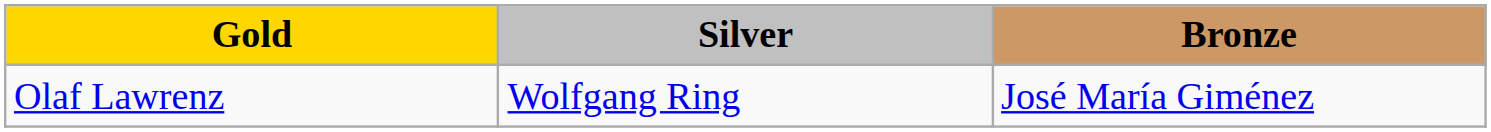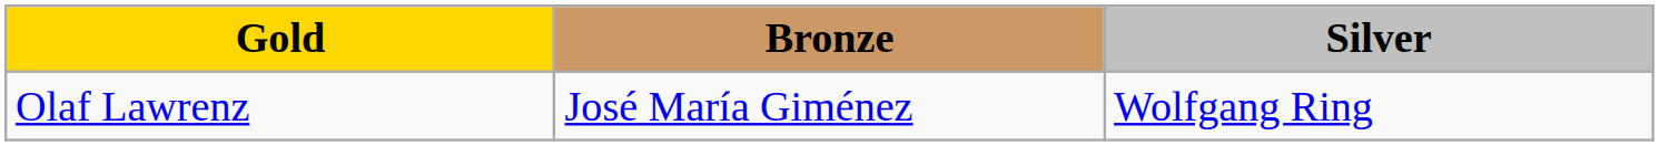 <table class="wikitable" style="text-align:left">
 <tr align="center">
 <td width=200 bgcolor=gold><strong>Gold</strong></td>
+<td width=200 bgcolor=CC9966><strong>Bronze</strong></td>
 <td width=200 bgcolor=silver><strong>Silver</strong></td>
-<td width=200 bgcolor=CC9966><strong>Bronze</strong></td>
 </tr>
 <tr>
 <td><a href='#'>Olaf Lawrenz</a><br><em></em></td>
+<td><a href='#'>José María Giménez</a><br><em></em></td>
 <td><a href='#'>Wolfgang Ring</a><br><em></em></td>
-<td><a href='#'>José María Giménez</a><br><em></em></td>
 </tr>
 </table>
